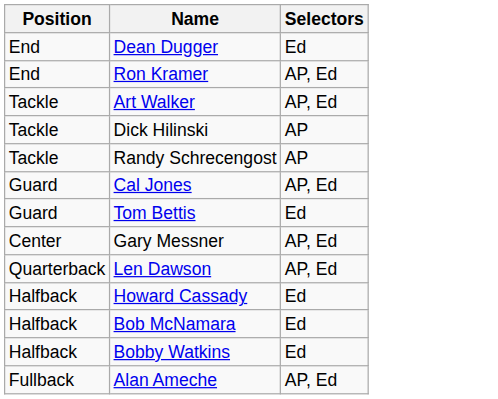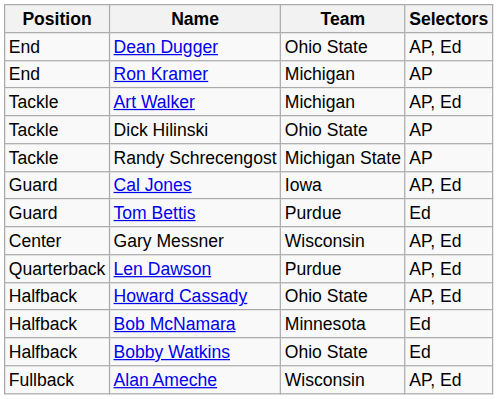 <table class="wikitable" style="font-size: 90%">
 <tr>
 <th>Position</th>
 <th>Name</th>
+<th>Team</th>
 <th>Selectors</th>
 </tr>
 <tr>
 <td>End</td>
 <td><a href='#'>Dean Dugger</a></td>
-<td>Ed</td>
+<td>Ohio State</td>
+<td>AP, Ed</td>
 </tr>
 <tr>
 <td>End</td>
 <td><a href='#'>Ron Kramer</a></td>
-<td>AP, Ed</td>
+<td>Michigan</td>
+<td>AP</td>
 </tr>
 <tr>
 <td>Tackle</td>
 <td><a href='#'>Art Walker</a></td>
+<td>Michigan</td>
 <td>AP, Ed</td>
 </tr>
 <tr>
 <td>Tackle</td>
 <td>Dick Hilinski</td>
+<td>Ohio State</td>
 <td>AP</td>
 </tr>
 <tr>
 <td>Tackle</td>
 <td>Randy Schrecengost</td>
+<td>Michigan State</td>
 <td>AP</td>
 </tr>
 <tr>
 <td>Guard</td>
 <td><a href='#'>Cal Jones</a></td>
+<td>Iowa</td>
 <td>AP, Ed</td>
 </tr>
 <tr>
 <td>Guard</td>
 <td><a href='#'>Tom Bettis</a></td>
+<td>Purdue</td>
 <td>Ed</td>
 </tr>
 <tr>
 <td>Center</td>
 <td>Gary Messner</td>
+<td>Wisconsin</td>
 <td>AP, Ed</td>
 </tr>
 <tr>
 <td>Quarterback</td>
 <td><a href='#'>Len Dawson</a></td>
+<td>Purdue</td>
 <td>AP, Ed</td>
 </tr>
 <tr>
 <td>Halfback</td>
 <td><a href='#'>Howard Cassady</a></td>
-<td>Ed</td>
+<td>Ohio State</td>
+<td>AP, Ed</td>
 </tr>
 <tr>
 <td>Halfback</td>
 <td><a href='#'>Bob McNamara</a></td>
+<td>Minnesota</td>
 <td>Ed</td>
 </tr>
 <tr>
 <td>Halfback</td>
 <td><a href='#'>Bobby Watkins</a></td>
+<td>Ohio State</td>
 <td>Ed</td>
 </tr>
 <tr>
 <td>Fullback</td>
 <td><a href='#'>Alan Ameche</a></td>
+<td>Wisconsin</td>
 <td>AP, Ed</td>
 </tr>
 </table>
